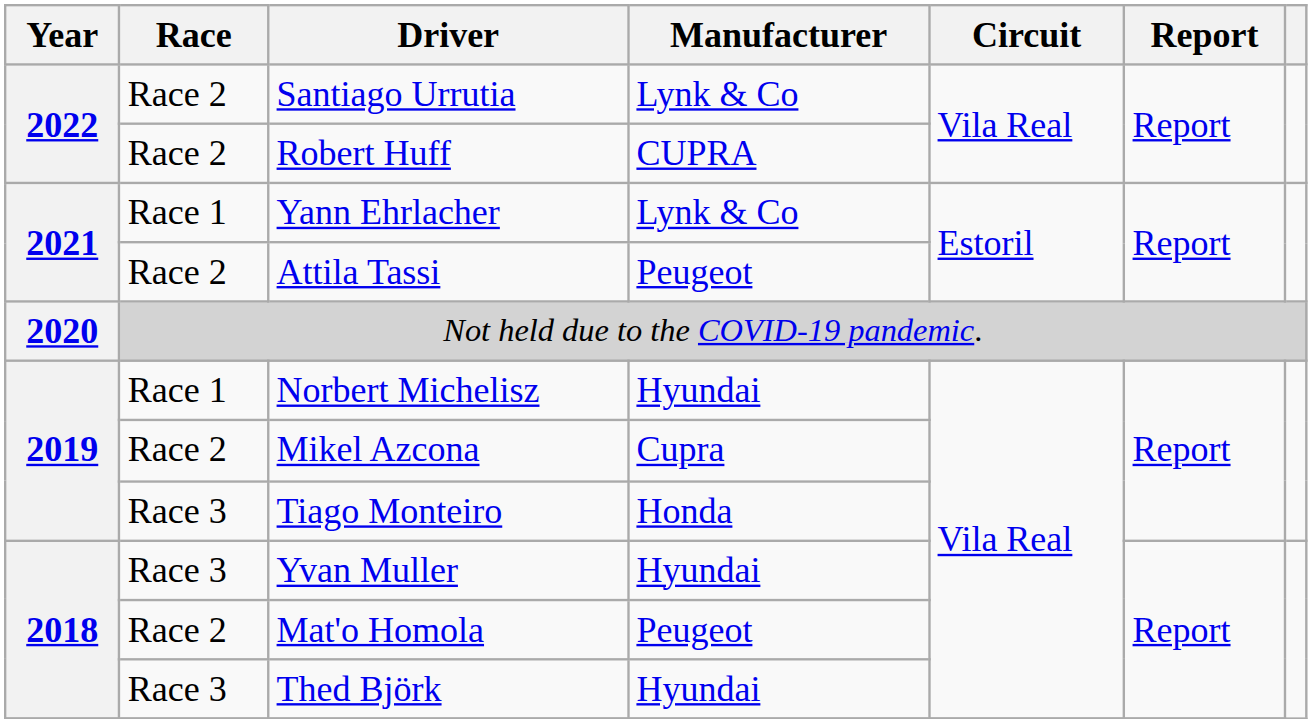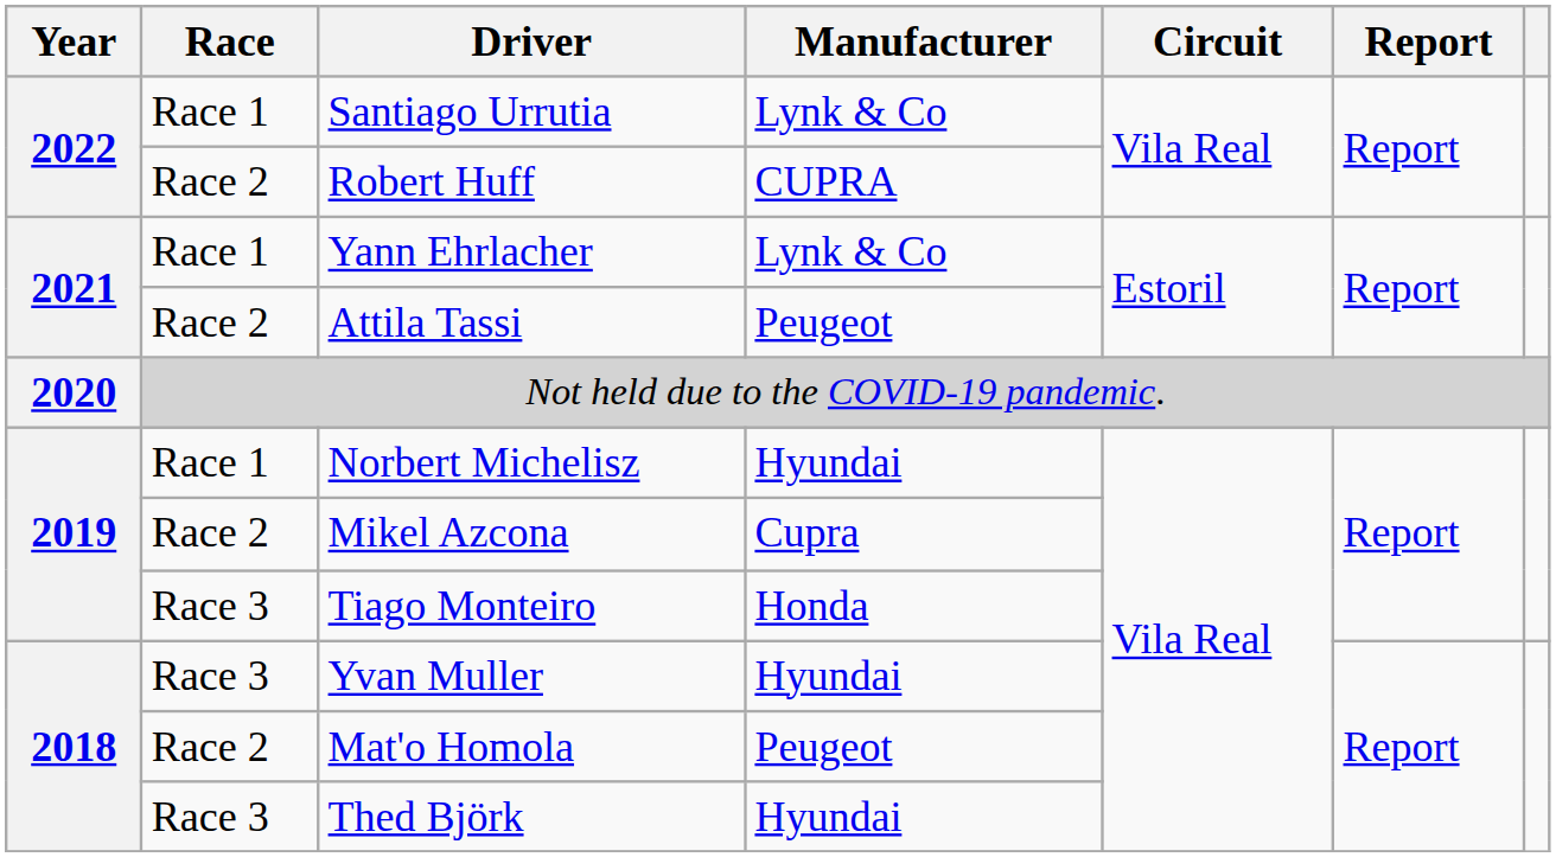 <table class="wikitable" style="font-size: 95%;" width=550em>
 <tr>
 <th>Year</th>
 <th>Race</th>
 <th>Driver</th>
 <th>Manufacturer</th>
 <th>Circuit</th>
 <th>Report</th>
 <th></th>
 </tr>
 <tr>
 <th rowspan=2><a href='#'>2022</a></th>
-<td>Race 2</td>
+<td>Race 1</td>
 <td> <a href='#'>Santiago Urrutia</a></td>
 <td> <a href='#'>Lynk & Co</a></td>
 <td rowspan=2><a href='#'>Vila Real</a></td>
 <td rowspan=2><a href='#'>Report</a></td>
 <td rowspan=2></td>
 </tr>
 <tr>
 <td>Race 2</td>
 <td> <a href='#'>Robert Huff</a></td>
 <td> <a href='#'>CUPRA</a></td>
 </tr>
 <tr>
 <th rowspan=2><a href='#'>2021</a></th>
 <td>Race 1</td>
 <td> <a href='#'>Yann Ehrlacher</a></td>
 <td> <a href='#'>Lynk & Co</a></td>
 <td rowspan=2><a href='#'>Estoril</a></td>
 <td rowspan=2><a href='#'>Report</a></td>
 <td rowspan=2></td>
 </tr>
 <tr>
 <td>Race 2</td>
 <td> <a href='#'>Attila Tassi</a></td>
 <td> <a href='#'>Peugeot</a></td>
 </tr>
 <tr>
 <th><a href='#'>2020</a></th>
 <td colspan=6 style="background:#D3D3D3; text-align:center; font-size:90%"><em>Not held due to the <a href='#'>COVID-19 pandemic</a></em>.</td>
 </tr>
 <tr>
 <th rowspan=3><a href='#'>2019</a></th>
 <td>Race 1</td>
 <td> <a href='#'>Norbert Michelisz</a></td>
 <td> <a href='#'>Hyundai</a></td>
 <td rowspan=6><a href='#'>Vila Real</a></td>
 <td rowspan=3><a href='#'>Report</a></td>
 <td rowspan=3></td>
 </tr>
 <tr>
 <td>Race 2</td>
 <td> <a href='#'>Mikel Azcona</a></td>
 <td> <a href='#'>Cupra</a></td>
 </tr>
 <tr>
 <td>Race 3</td>
 <td> <a href='#'>Tiago Monteiro</a></td>
 <td> <a href='#'>Honda</a></td>
 </tr>
 <tr>
 <th rowspan=3><a href='#'>2018</a></th>
 <td>Race 3</td>
 <td> <a href='#'>Yvan Muller</a></td>
 <td> <a href='#'>Hyundai</a></td>
 <td rowspan=3><a href='#'>Report</a></td>
 <td rowspan=6></td>
 </tr>
 <tr>
 <td>Race 2</td>
 <td> <a href='#'>Mat'o Homola</a></td>
 <td> <a href='#'>Peugeot</a></td>
 </tr>
 <tr>
 <td>Race 3</td>
 <td> <a href='#'>Thed Björk</a></td>
 <td> <a href='#'>Hyundai</a></td>
 </tr>
 <tr>
 </tr>
 </table>
